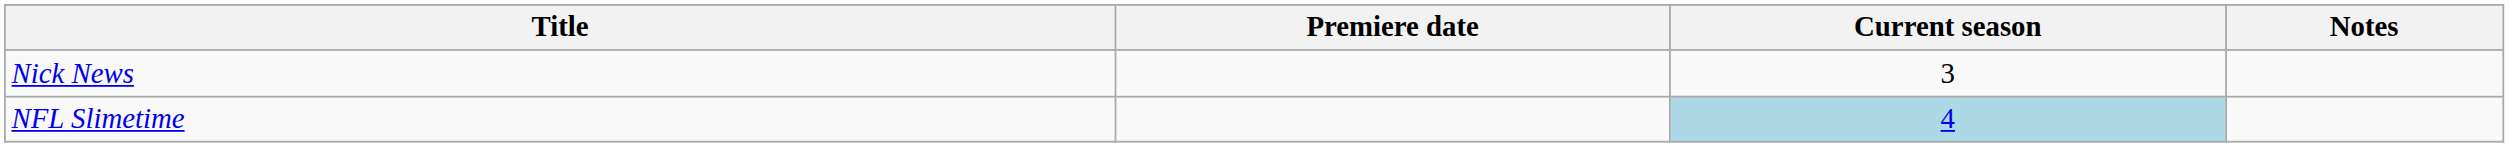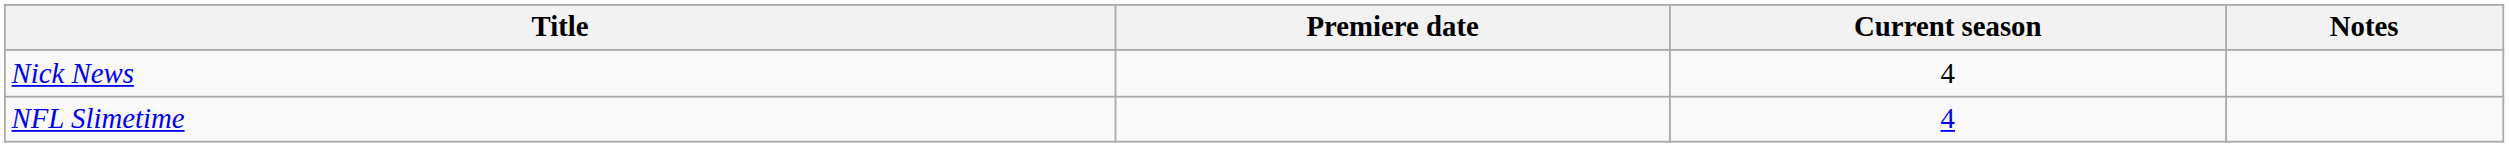 <table class="wikitable plainrowheaders sortable" style="width:70%;text-align:center;">
 <tr>
 <th scope="col" style="width:20%;">Title</th>
 <th scope="col" style="width:10%;">Premiere date</th>
 <th scope="col" style="width:10%;">Current season</th>
 <th class="unsortable" style="width:5%;">Notes</th>
 </tr>
 <tr>
 <td scope="row" style="text-align:left;"><em><a href='#'>Nick News</a></em></td>
 <td></td>
-<td>3</td>
+<td>4</td>
 <td></td>
 </tr>
 <tr>
 <td scope="row" style="text-align:left;"><em><a href='#'>NFL Slimetime</a></em></td>
 <td></td>
-<td style="background: lightblue;"><a href='#'>4</a></td>
+<td><a href='#'>4</a></td>
 <td></td>
 </tr>
 </table>
